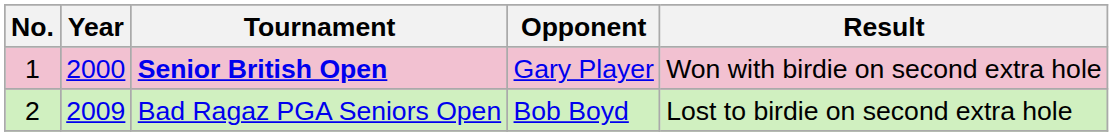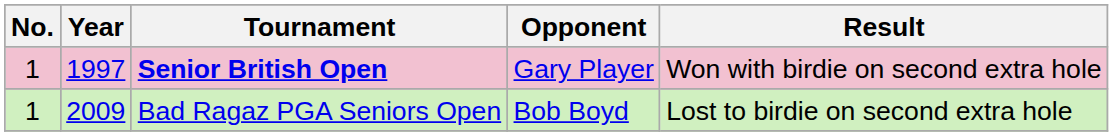 <table class="wikitable" style="font-size:95%;">
 <tr>
 <th>No.</th>
 <th>Year</th>
 <th>Tournament</th>
 <th>Opponent</th>
 <th>Result</th>
 </tr>
 <tr style="background:#F2C1D1;">
 <td align=center>1</td>
-<td><a href='#'>2000</a></td>
+<td><a href='#'>1997</a></td>
 <td><strong><a href='#'>Senior British Open</a></strong></td>
 <td> <a href='#'>Gary Player</a></td>
 <td>Won with birdie on second extra hole</td>
 </tr>
 <tr style="background:#D0F0C0;">
-<td align=center>2</td>
+<td align=center>1</td>
 <td><a href='#'>2009</a></td>
 <td><a href='#'>Bad Ragaz PGA Seniors Open</a></td>
 <td> <a href='#'>Bob Boyd</a></td>
 <td>Lost to birdie on second extra hole</td>
 </tr>
 </table>
